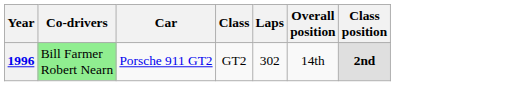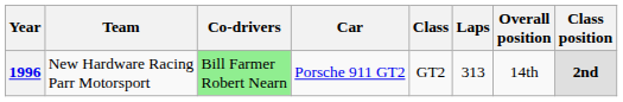 <table class="wikitable" style="text-align:center; font-size:90%">
 <tr>
 <th>Year</th>
+<th>Team</th>
 <th>Co-drivers</th>
 <th>Car</th>
 <th>Class</th>
 <th>Laps</th>
 <th>Overall<br>position</th>
 <th>Class<br>position</th>
 </tr>
 <tr>
 <th><a href='#'>1996</a></th>
+<td align="left"> New Hardware Racing<br> Parr Motorsport</td>
 <td align="left" style="background: lightgreen;"> Bill Farmer <br> Robert Nearn</td>
 <td align="left"><a href='#'>Porsche 911 GT2</a></td>
 <td>GT2</td>
-<td>302</td>
+<td>313</td>
 <td>14th</td>
 <td style="background:#DFDFDF;"><strong>2nd</strong></td>
 </tr>
 </table>
